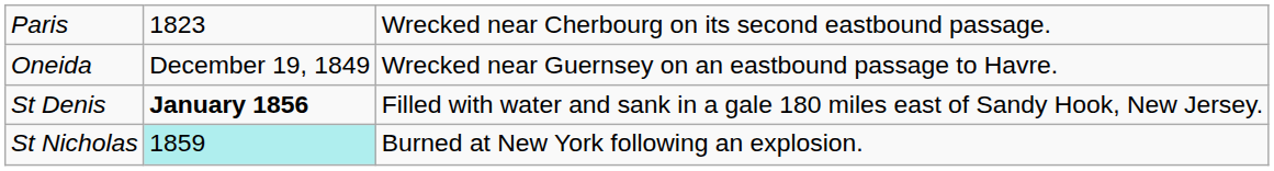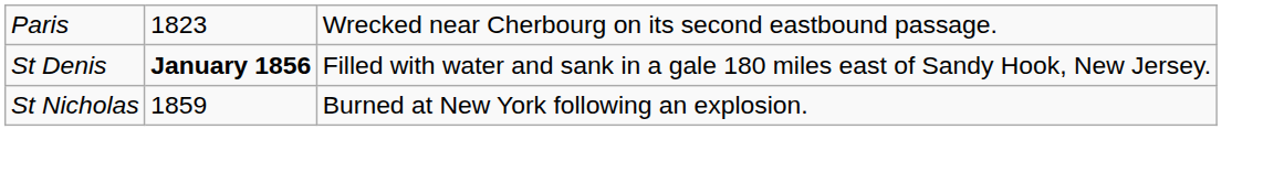 <table Class="wikitable">
 <tr>
 <td><em>Paris</em></td>
 <td>1823</td>
 <td>Wrecked near Cherbourg on its second eastbound passage.</td>
-</tr>
-<tr>
-<td><em>Oneida</em></td>
-<td>December 19, 1849</td>
-<td>Wrecked near Guernsey on an eastbound passage to Havre.</td>
 </tr>
 <tr>
 <td><em>St Denis</em></td>
 <td><strong>January 1856</strong></td>
 <td>Filled with water and sank in a gale 180 miles east of Sandy Hook, New Jersey.</td>
 </tr>
 <tr>
 <td><em>St Nicholas</em></td>
-<td style="background: paleturquoise;">1859</td>
+<td>1859</td>
 <td>Burned at New York following an explosion.</td>
 </tr>
 </table>
